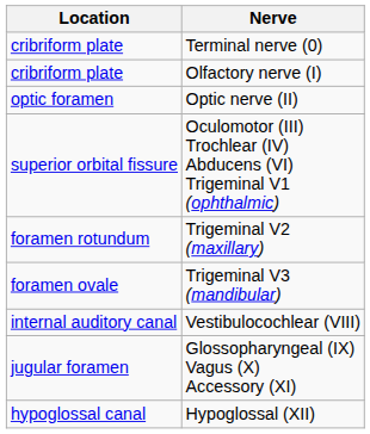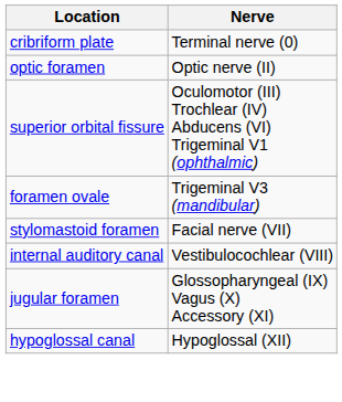 <table class="wikitable" style="float:right;margin-left:15px">
 <tr>
 <th>Location</th>
 <th>Nerve</th>
 </tr>
 <tr>
 <td><a href='#'>cribriform plate</a></td>
 <td>Terminal nerve (0)</td>
 </tr>
 <tr>
-<td><a href='#'>cribriform plate</a></td>
-<td>Olfactory nerve (I)</td>
-</tr>
-<tr>
 <td><a href='#'>optic foramen</a></td>
 <td>Optic nerve (II)</td>
 </tr>
 <tr>
 <td><a href='#'>superior orbital fissure</a></td>
 <td>Oculomotor (III)<br>Trochlear (IV)<br>Abducens (VI)<br>Trigeminal V1<br>     <em>(<a href='#'>ophthalmic</a>)</em></td>
 </tr>
 <tr>
-<td><a href='#'>foramen rotundum</a></td>
-<td>Trigeminal V2 <br>     <em>(<a href='#'>maxillary</a>)</em></td>
+<td><a href='#'>foramen ovale</a></td>
+<td>Trigeminal V3 <br> <em>(<a href='#'>mandibular</a>)</em></td>
 </tr>
 <tr>
-<td><a href='#'>foramen ovale</a></td>
-<td>Trigeminal V3 <br> <em>(<a href='#'>mandibular</a>)</em></td>
+<td><a href='#'>stylomastoid foramen</a></td>
+<td>Facial nerve (VII)</td>
 </tr>
 <tr>
 <td><a href='#'>internal auditory canal</a></td>
 <td>Vestibulocochlear (VIII)</td>
 </tr>
 <tr>
 <td><a href='#'>jugular foramen</a></td>
 <td>Glossopharyngeal (IX) <br>Vagus (X)<br>Accessory (XI)</td>
 </tr>
 <tr>
 <td><a href='#'>hypoglossal canal</a></td>
 <td>Hypoglossal (XII)</td>
 </tr>
 </table>
